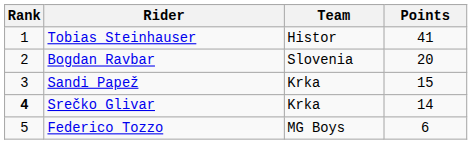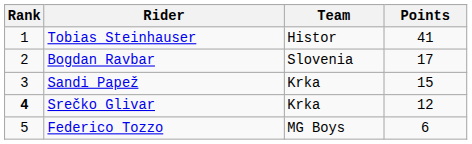 <table class="wikitable">
 <tr>
 <th>Rank</th>
 <th>Rider</th>
 <th>Team</th>
 <th>Points</th>
 </tr>
 <tr>
 <td align=center>1</td>
 <td width=220> <a href='#'>Tobias Steinhauser</a> </td>
 <td width=88>Histor</td>
 <td width=72 align=center>41</td>
 </tr>
 <tr>
 <td align=center>2</td>
 <td> <a href='#'>Bogdan Ravbar</a></td>
 <td>Slovenia</td>
-<td align=center>20</td>
+<td align=center>17</td>
 </tr>
 <tr>
 <td align=center>3</td>
 <td> <a href='#'>Sandi Papež</a></td>
 <td>Krka</td>
 <td align=center>15</td>
 </tr>
 <tr>
 <td align=center><strong>4</strong></td>
 <td> <a href='#'>Srečko Glivar</a></td>
 <td>Krka</td>
-<td align=center>14</td>
+<td align=center>12</td>
 </tr>
 <tr>
 <td align=center>5</td>
 <td> <a href='#'>Federico Tozzo</a></td>
 <td>MG Boys</td>
 <td align=center>6</td>
 </tr>
 </table>
